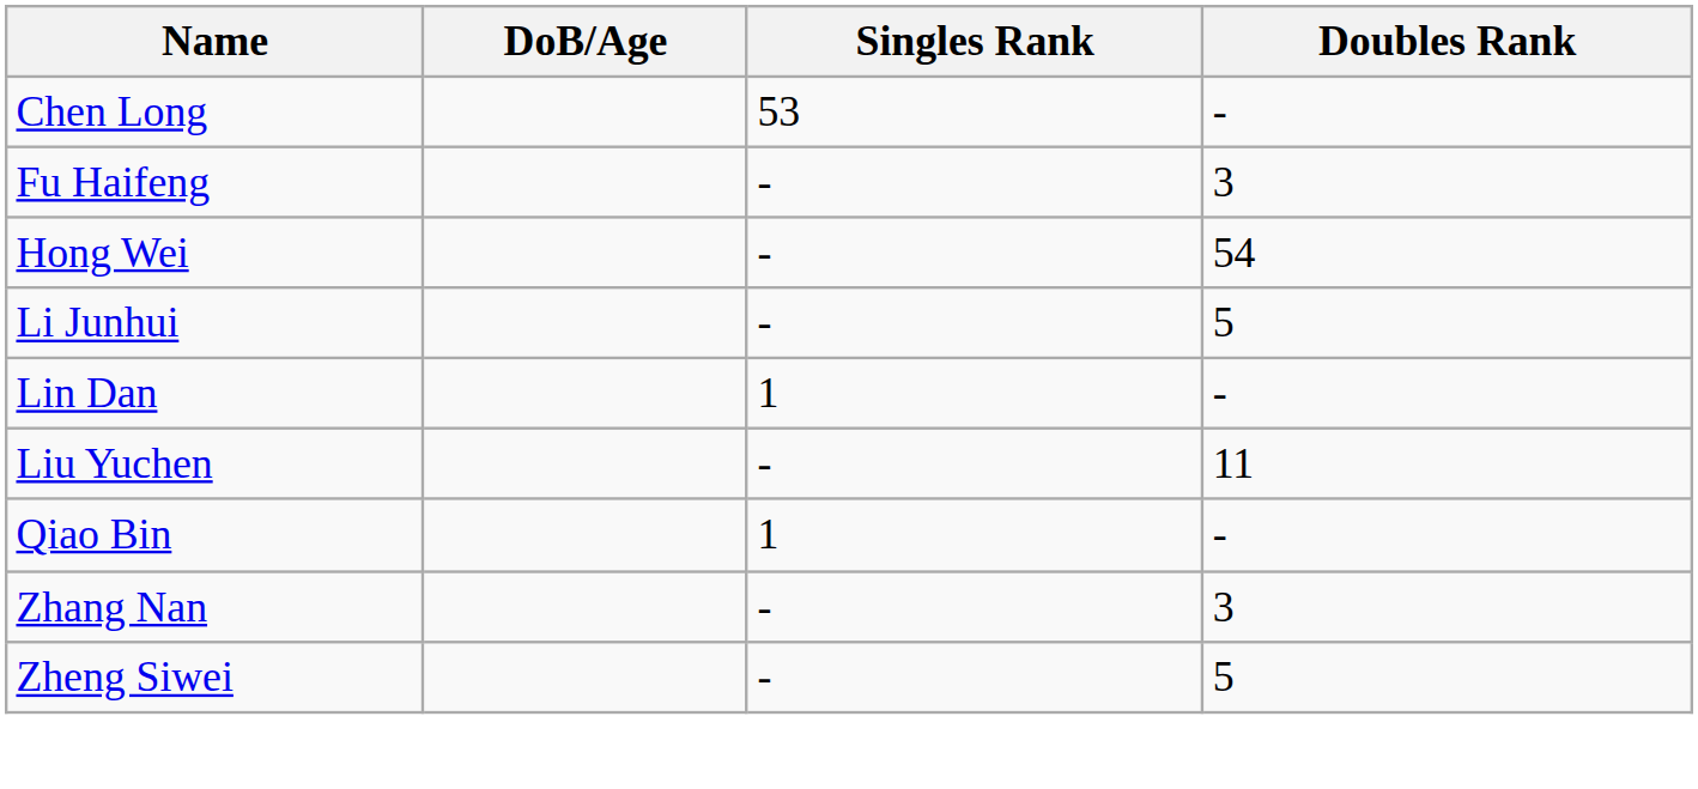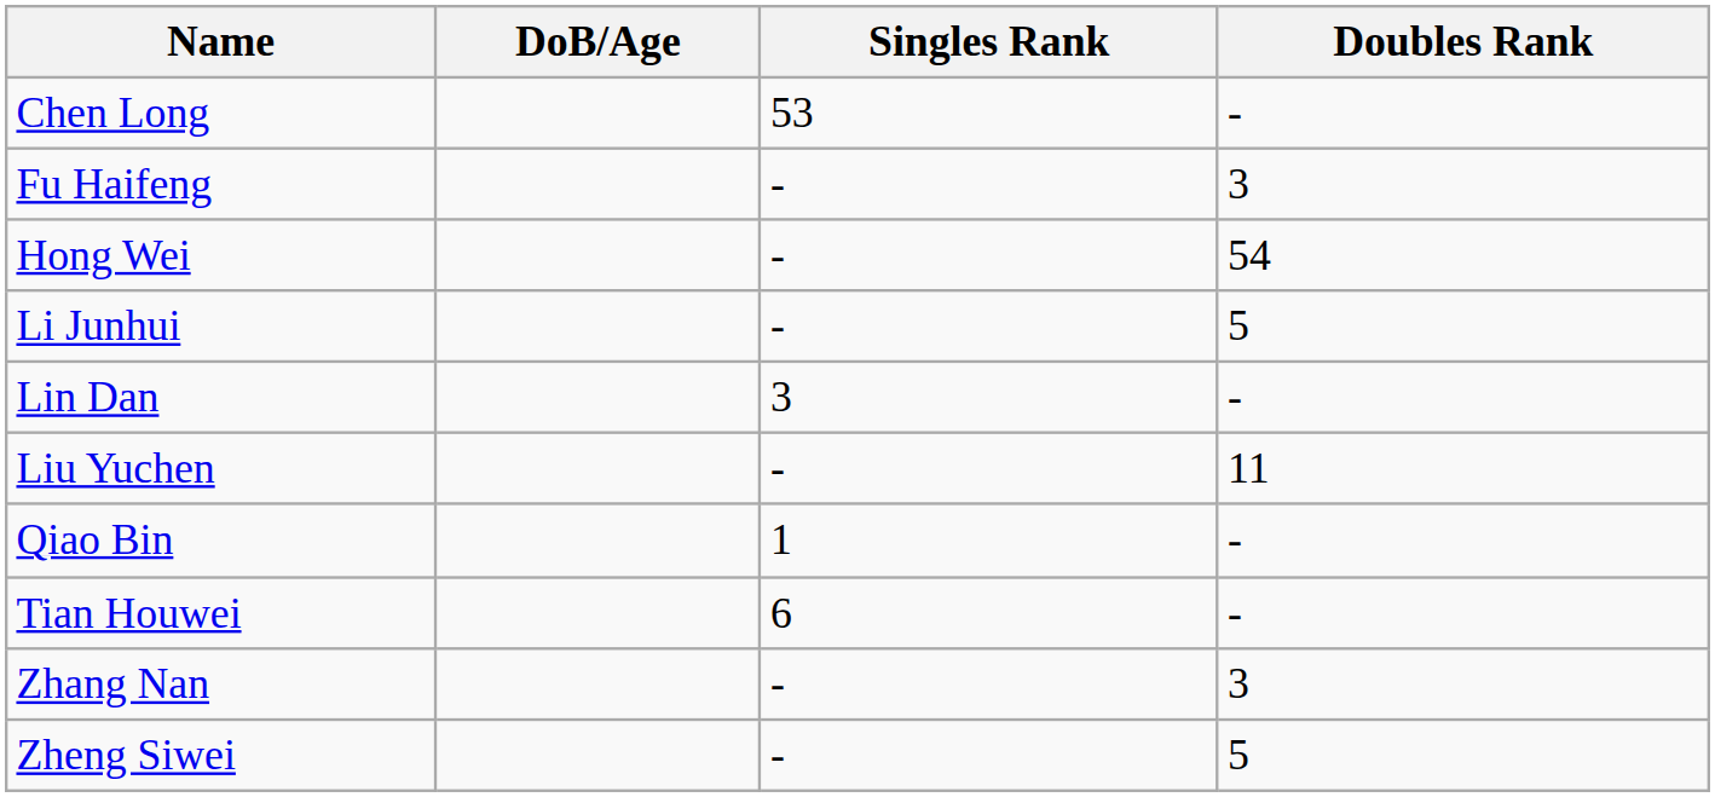 <table class="wikitable"  style="width:600px; font-size:95%;">
 <tr>
 <th align="left">Name</th>
 <th align="left">DoB/Age</th>
 <th align="left">Singles Rank</th>
 <th align="left">Doubles Rank</th>
 </tr>
 <tr>
 <td><a href='#'>Chen Long</a></td>
 <td></td>
 <td>53</td>
 <td>-</td>
 </tr>
 <tr>
 <td><a href='#'>Fu Haifeng</a></td>
 <td></td>
 <td>-</td>
 <td>3</td>
 </tr>
 <tr>
 <td><a href='#'>Hong Wei</a></td>
 <td></td>
 <td>-</td>
 <td>54</td>
 </tr>
 <tr>
 <td><a href='#'>Li Junhui</a></td>
 <td></td>
 <td>-</td>
 <td>5</td>
 </tr>
 <tr>
 <td><a href='#'>Lin Dan</a></td>
 <td></td>
-<td>1</td>
+<td>3</td>
 <td>-</td>
 </tr>
 <tr>
 <td><a href='#'>Liu Yuchen</a></td>
 <td></td>
 <td>-</td>
 <td>11</td>
 </tr>
 <tr>
 <td><a href='#'>Qiao Bin</a></td>
 <td></td>
 <td>1</td>
 <td>-</td>
 </tr>
 <tr>
+<td><a href='#'>Tian Houwei</a></td>
+<td></td>
+<td>6</td>
+<td>-</td>
+</tr>
+<tr>
 <td><a href='#'>Zhang Nan</a></td>
 <td></td>
 <td>-</td>
 <td>3</td>
 </tr>
 <tr>
 <td><a href='#'>Zheng Siwei</a></td>
 <td></td>
 <td>-</td>
 <td>5</td>
 </tr>
 </table>
